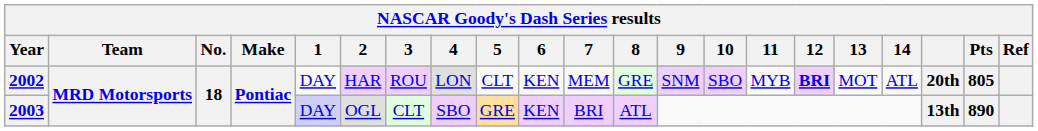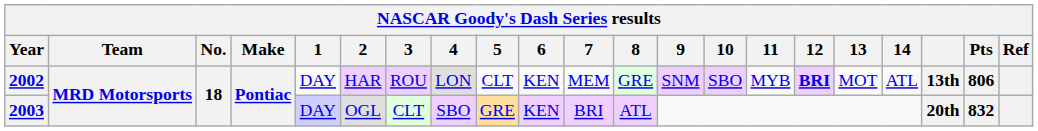 <table class="wikitable" style="text-align:center; font-size:75%">
 <tr>
 <th colspan=32><a href='#'>NASCAR Goody's Dash Series</a> results</th>
 </tr>
 <tr>
 <th>Year</th>
 <th>Team</th>
 <th>No.</th>
 <th>Make</th>
 <th>1</th>
 <th>2</th>
 <th>3</th>
 <th>4</th>
 <th>5</th>
 <th>6</th>
 <th>7</th>
 <th>8</th>
 <th>9</th>
 <th>10</th>
 <th>11</th>
 <th>12</th>
 <th>13</th>
 <th>14</th>
 <th></th>
 <th>Pts</th>
 <th>Ref</th>
 </tr>
 <tr>
 <th><a href='#'>2002</a></th>
 <th rowspan=2><a href='#'>MRD Motorsports</a></th>
 <th rowspan=2>18</th>
 <th rowspan=2><a href='#'>Pontiac</a></th>
 <td><a href='#'>DAY</a></td>
 <td style="background:#EFCFFF;"><a href='#'>HAR</a><br></td>
 <td style="background:#EFCFFF;"><a href='#'>ROU</a><br></td>
 <td style="background:#DFDFDF;"><a href='#'>LON</a><br></td>
 <td><a href='#'>CLT</a></td>
 <td><a href='#'>KEN</a></td>
 <td><a href='#'>MEM</a></td>
 <td style="background:#DFFFDF;"><a href='#'>GRE</a><br></td>
 <td style="background:#EFCFFF;"><a href='#'>SNM</a><br></td>
 <td style="background:#EFCFFF;"><a href='#'>SBO</a><br></td>
 <td><a href='#'>MYB</a></td>
 <td style="background:#EFCFFF;"><strong><a href='#'>BRI</a><br></strong></td>
 <td><a href='#'>MOT</a></td>
 <td><a href='#'>ATL</a></td>
-<th>20th</th>
-<th>805</th>
+<th>13th</th>
+<th>806</th>
 <th></th>
 </tr>
 <tr>
 <th><a href='#'>2003</a></th>
 <td style="background:#CFCFFF;"><a href='#'>DAY</a><br></td>
 <td style="background:#DFDFDF;"><a href='#'>OGL</a><br></td>
 <td style="background:#DFFFDF;"><a href='#'>CLT</a><br></td>
 <td style="background:#EFCFFF;"><a href='#'>SBO</a><br></td>
 <td style="background:#FFDF9F;"><a href='#'>GRE</a><br></td>
 <td style="background:#EFCFFF;"><a href='#'>KEN</a><br></td>
 <td style="background:#EFCFFF;"><a href='#'>BRI</a><br></td>
 <td style="background:#EFCFFF;"><a href='#'>ATL</a><br></td>
 <td colspan=6></td>
-<th>13th</th>
-<th>890</th>
+<th>20th</th>
+<th>832</th>
 <th></th>
 </tr>
 </table>
